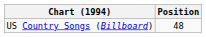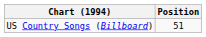 <table class="wikitable">
 <tr>
 <th scope="col">Chart (1994)</th>
 <th scope="col">Position</th>
 </tr>
 <tr>
 <td>US <a href='#'>Country Songs</a> (<em><a href='#'>Billboard</a></em>)</td>
-<td align="center">48</td>
+<td align="center">51</td>
 </tr>
 </table>
